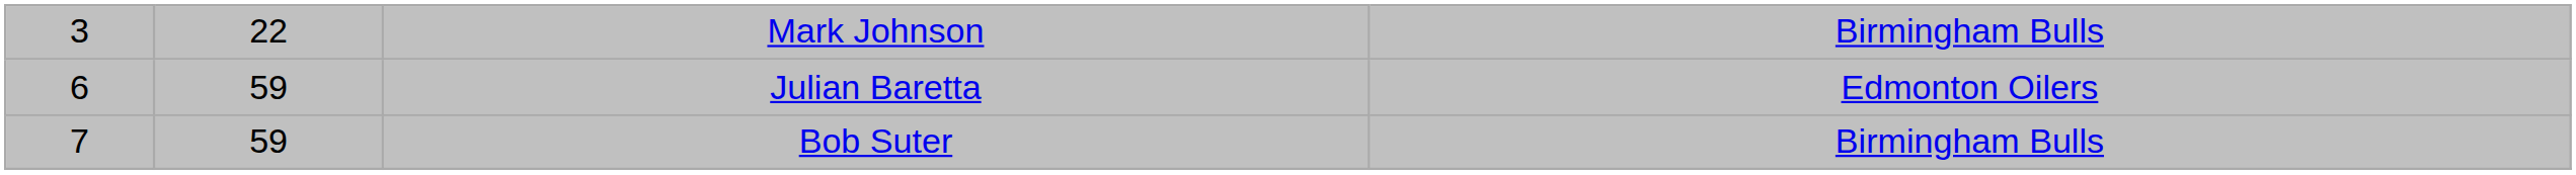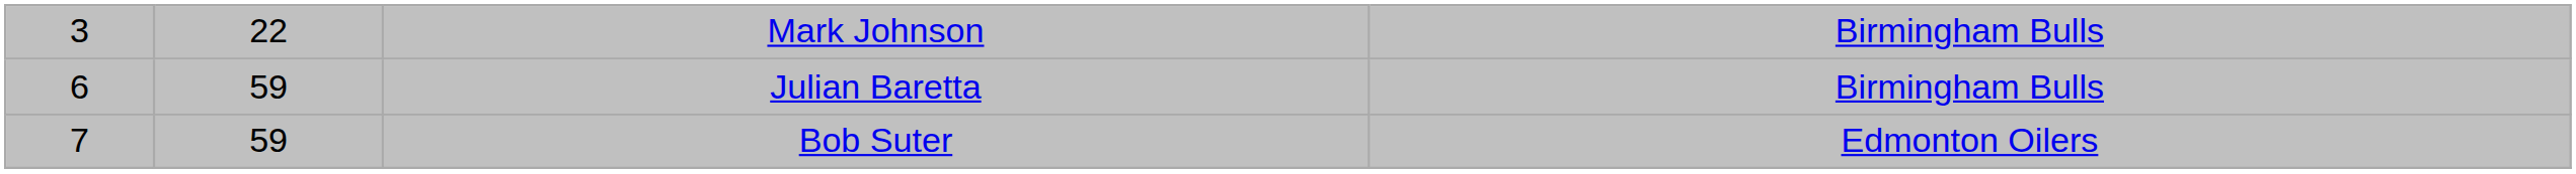 <table class="wikitable" width="60%">
 <tr align="center" bgcolor="C0C0C0">
 <td>3</td>
 <td>22</td>
 <td><a href='#'>Mark Johnson</a></td>
 <td><a href='#'>Birmingham Bulls</a></td>
 </tr>
 <tr align="center" bgcolor="C0C0C0">
 <td>6</td>
 <td>59</td>
 <td><a href='#'>Julian Baretta</a></td>
-<td><a href='#'>Edmonton Oilers</a></td>
+<td><a href='#'>Birmingham Bulls</a></td>
 </tr>
 <tr align="center" bgcolor="C0C0C0">
 <td>7</td>
 <td>59</td>
 <td><a href='#'>Bob Suter</a></td>
-<td><a href='#'>Birmingham Bulls</a></td>
+<td><a href='#'>Edmonton Oilers</a></td>
 </tr>
 <tr align="center" bgcolor="">
 </tr>
 </table>
